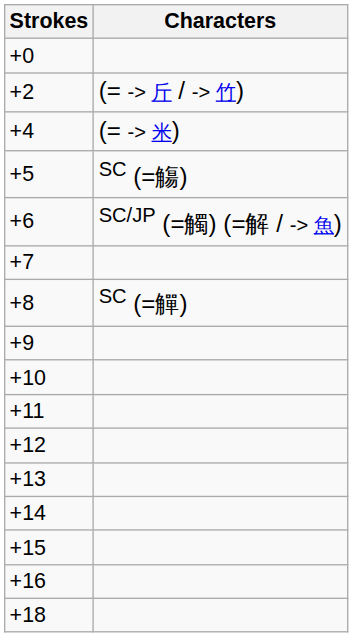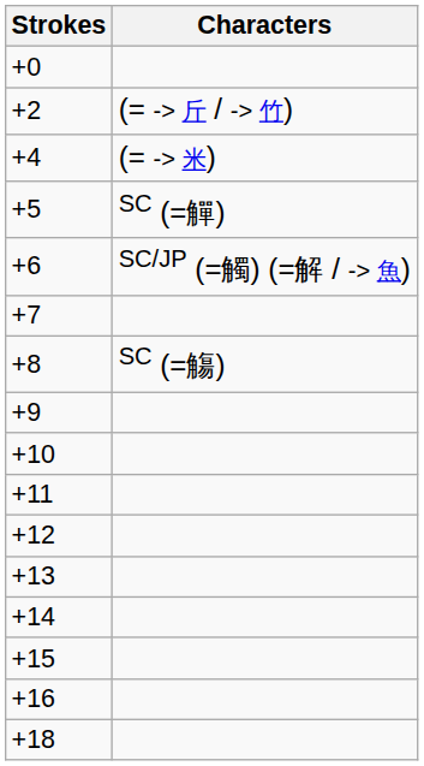 <table class="wikitable">
 <tr>
 <th>Strokes</th>
 <th>Characters</th>
 </tr>
 <tr>
 <td>+0</td>
 <td style="font-size: large;"></td>
 </tr>
 <tr>
 <td>+2</td>
 <td style="font-size: large;">  (= <small>-> <a href='#'>斤</a></small> /  <small>-> <a href='#'>竹</a></small>)</td>
 </tr>
 <tr>
 <td>+4</td>
 <td style="font-size: large;"> (= <small>-> <a href='#'>米</a></small>)    </td>
 </tr>
 <tr>
 <td>+5</td>
-<td style="font-size: large;">   <sup>SC</sup> (=觴)</td>
+<td style="font-size: large;">   <sup>SC</sup> (=觶)</td>
 </tr>
 <tr>
 <td>+6</td>
 <td style="font-size: large;">        <sup>SC/JP</sup> (=觸)  (=解 /  <small>-> <a href='#'>魚</a></small>)</td>
 </tr>
 <tr>
 <td>+7</td>
 <td style="font-size: large;">   </td>
 </tr>
 <tr>
 <td>+8</td>
-<td style="font-size: large;">   <sup>SC</sup> (=觶)</td>
+<td style="font-size: large;">   <sup>SC</sup> (=觴)</td>
 </tr>
 <tr>
 <td>+9</td>
 <td style="font-size: large;"> </td>
 </tr>
 <tr>
 <td>+10</td>
 <td style="font-size: large;"> </td>
 </tr>
 <tr>
 <td>+11</td>
 <td style="font-size: large;"> </td>
 </tr>
 <tr>
 <td>+12</td>
 <td style="font-size: large;"> </td>
 </tr>
 <tr>
 <td>+13</td>
 <td style="font-size: large;">  </td>
 </tr>
 <tr>
 <td>+14</td>
 <td style="font-size: large;"></td>
 </tr>
 <tr>
 <td>+15</td>
 <td style="font-size: large;"> </td>
 </tr>
 <tr>
 <td>+16</td>
 <td style="font-size: large;"> </td>
 </tr>
 <tr>
 <td>+18</td>
 <td style="font-size: large;"></td>
 </tr>
 </table>
